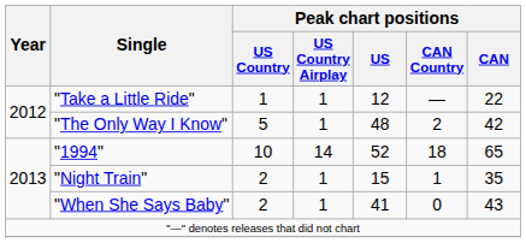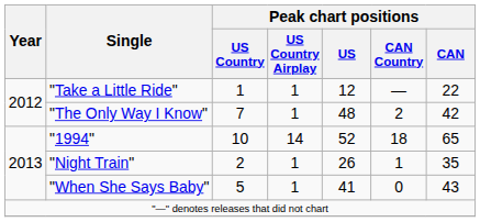 <table class="wikitable" style="text-align:center;">
 <tr>
 <th rowspan="2">Year</th>
 <th rowspan="2">Single</th>
 <th colspan="5">Peak chart positions</th>
 </tr>
 <tr style="font-size:smaller;">
 <th width="45"><a href='#'>US Country</a></th>
 <th width="45"><a href='#'>US Country Airplay</a></th>
 <th width="45"><a href='#'>US</a></th>
 <th width="45"><a href='#'>CAN Country</a><br></th>
 <th width="45"><a href='#'>CAN</a></th>
 </tr>
 <tr>
 <td rowspan="2">2012</td>
 <td align="left">"<a href='#'>Take a Little Ride</a>"</td>
 <td>1</td>
 <td>1</td>
 <td>12</td>
 <td>—</td>
 <td>22</td>
 </tr>
 <tr>
 <td align="left">"<a href='#'>The Only Way I Know</a>"</td>
-<td>5</td>
+<td>7</td>
 <td>1</td>
 <td>48</td>
 <td>2</td>
 <td>42</td>
 </tr>
 <tr>
 <td rowspan="3">2013</td>
 <td align="left">"<a href='#'>1994</a>"</td>
 <td>10</td>
 <td>14</td>
 <td>52</td>
 <td>18</td>
 <td>65</td>
 </tr>
 <tr>
 <td align="left">"<a href='#'>Night Train</a>"</td>
 <td>2</td>
 <td>1</td>
-<td>15</td>
+<td>26</td>
 <td>1</td>
 <td>35</td>
 </tr>
 <tr>
 <td align="left">"<a href='#'>When She Says Baby</a>"</td>
-<td>2</td>
+<td>5</td>
 <td>1</td>
 <td>41</td>
 <td>0</td>
 <td>43</td>
 </tr>
 <tr>
 <td colspan="7" style="font-size:8pt">"—" denotes releases that did not chart</td>
 </tr>
 <tr>
 </tr>
 </table>
